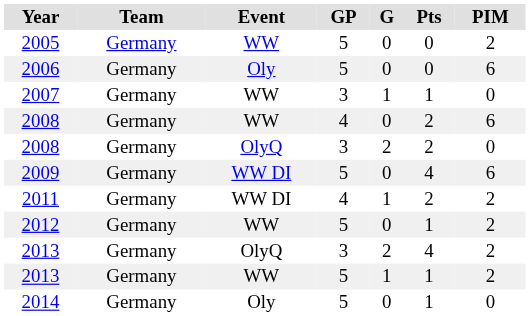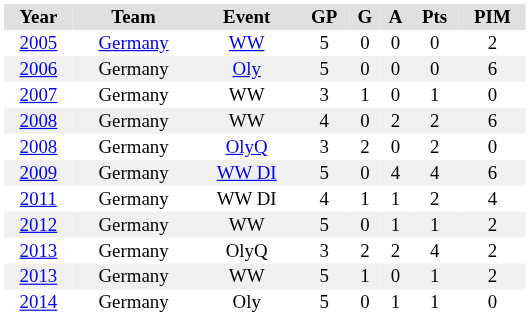 <table BORDER="0" CELLPADDING="2" CELLSPACING="0" width="35%">
 <tr ALIGN="center" bgcolor="#e0e0e0">
 <th>Year</th>
 <th>Team</th>
 <th>Event</th>
 <th>GP</th>
 <th>G</th>
+<th>A</th>
 <th>Pts</th>
 <th>PIM</th>
 </tr>
 <tr ALIGN="center">
 <td><a href='#'>2005</a></td>
 <td><a href='#'>Germany</a></td>
 <td><a href='#'>WW</a></td>
 <td>5</td>
+<td>0</td>
 <td>0</td>
 <td>0</td>
 <td>2</td>
 </tr>
 <tr ALIGN="center" bgcolor="#f0f0f0">
 <td><a href='#'>2006</a></td>
 <td>Germany</td>
 <td><a href='#'>Oly</a></td>
 <td>5</td>
 <td>0</td>
 <td>0</td>
+<td>0</td>
 <td>6</td>
 </tr>
 <tr ALIGN="center">
 <td><a href='#'>2007</a></td>
 <td>Germany</td>
 <td>WW</td>
 <td>3</td>
 <td>1</td>
+<td>0</td>
 <td>1</td>
 <td>0</td>
 </tr>
 <tr ALIGN="center" bgcolor="#f0f0f0">
 <td><a href='#'>2008</a></td>
 <td>Germany</td>
 <td>WW</td>
 <td>4</td>
 <td>0</td>
 <td>2</td>
+<td>2</td>
 <td>6</td>
 </tr>
 <tr ALIGN="center">
 <td><a href='#'>2008</a></td>
 <td>Germany</td>
 <td><a href='#'>OlyQ</a></td>
 <td>3</td>
 <td>2</td>
+<td>0</td>
 <td>2</td>
 <td>0</td>
 </tr>
 <tr ALIGN="center" bgcolor="#f0f0f0">
 <td><a href='#'>2009</a></td>
 <td>Germany</td>
 <td><a href='#'>WW DI</a></td>
 <td>5</td>
 <td>0</td>
 <td>4</td>
+<td>4</td>
 <td>6</td>
 </tr>
 <tr ALIGN="center">
 <td><a href='#'>2011</a></td>
 <td>Germany</td>
 <td>WW DI</td>
 <td>4</td>
 <td>1</td>
+<td>1</td>
 <td>2</td>
-<td>2</td>
+<td>4</td>
 </tr>
 <tr ALIGN="center" bgcolor="#f0f0f0">
 <td><a href='#'>2012</a></td>
 <td>Germany</td>
 <td>WW</td>
 <td>5</td>
 <td>0</td>
 <td>1</td>
+<td>1</td>
 <td>2</td>
 </tr>
 <tr ALIGN="center">
 <td><a href='#'>2013</a></td>
 <td>Germany</td>
 <td>OlyQ</td>
 <td>3</td>
+<td>2</td>
 <td>2</td>
 <td>4</td>
 <td>2</td>
 </tr>
 <tr ALIGN="center" bgcolor="#f0f0f0">
 <td><a href='#'>2013</a></td>
 <td>Germany</td>
 <td>WW</td>
 <td>5</td>
 <td>1</td>
+<td>0</td>
 <td>1</td>
 <td>2</td>
 </tr>
 <tr ALIGN="center">
 <td><a href='#'>2014</a></td>
 <td>Germany</td>
 <td>Oly</td>
 <td>5</td>
 <td>0</td>
 <td>1</td>
+<td>1</td>
 <td>0</td>
 </tr>
 </table>
